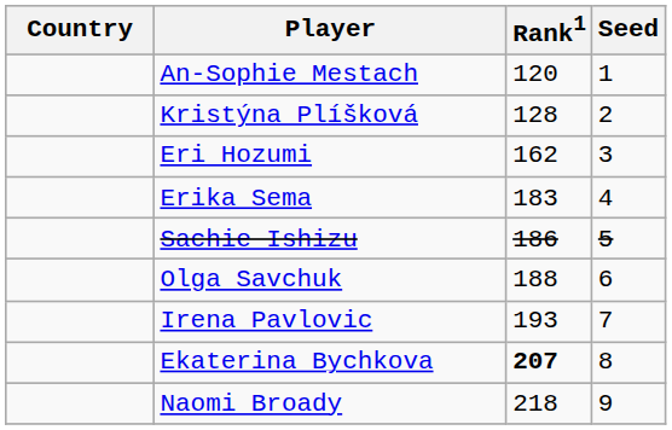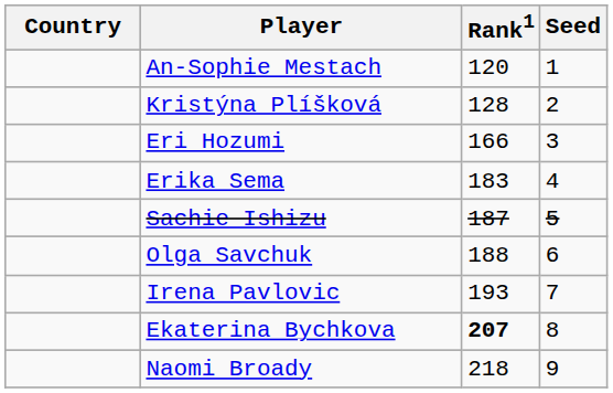 <table class="sortable wikitable">
 <tr>
 <th width="70">Country</th>
 <th width="175">Player</th>
 <th>Rank<sup>1</sup></th>
 <th>Seed</th>
 </tr>
 <tr>
 <td></td>
 <td><a href='#'>An-Sophie Mestach</a></td>
 <td>120</td>
 <td>1</td>
 </tr>
 <tr>
 <td></td>
 <td><a href='#'>Kristýna Plíšková</a></td>
 <td>128</td>
 <td>2</td>
 </tr>
 <tr>
 <td></td>
 <td><a href='#'>Eri Hozumi</a></td>
-<td>162</td>
+<td>166</td>
 <td>3</td>
 </tr>
 <tr>
 <td></td>
 <td><a href='#'>Erika Sema</a></td>
 <td>183</td>
 <td>4</td>
 </tr>
 <tr>
 <td><s></s></td>
 <td><s><a href='#'>Sachie Ishizu</a></s></td>
-<td><s>186</s></td>
+<td><s>187</s></td>
 <td><s>5</s></td>
 </tr>
 <tr>
 <td></td>
 <td><a href='#'>Olga Savchuk</a></td>
 <td>188</td>
 <td>6</td>
 </tr>
 <tr>
 <td></td>
 <td><a href='#'>Irena Pavlovic</a></td>
 <td>193</td>
 <td>7</td>
 </tr>
 <tr>
 <td></td>
 <td><a href='#'>Ekaterina Bychkova</a></td>
 <td><strong>207</strong></td>
 <td>8</td>
 </tr>
 <tr>
 <td></td>
 <td><a href='#'>Naomi Broady</a></td>
 <td>218</td>
 <td>9</td>
 </tr>
 </table>
